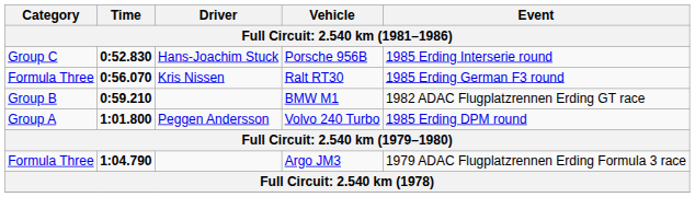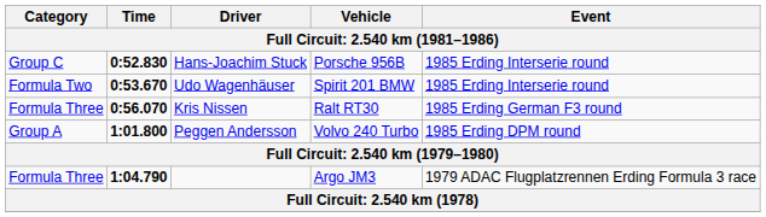 <table class="wikitable">
 <tr>
 <th>Category</th>
 <th>Time</th>
 <th>Driver</th>
 <th>Vehicle</th>
 <th>Event</th>
 </tr>
 <tr>
 <th colspan=5>Full Circuit: 2.540 km (1981–1986)</th>
 </tr>
 <tr>
 <td><a href='#'>Group C</a></td>
 <td><strong>0:52.830</strong></td>
 <td><a href='#'>Hans-Joachim Stuck</a></td>
 <td><a href='#'>Porsche 956B</a></td>
 <td><a href='#'>1985 Erding Interserie round</a></td>
 </tr>
 <tr>
+<td><a href='#'>Formula Two</a></td>
+<td><strong>0:53.670</strong></td>
+<td><a href='#'>Udo Wagenhäuser</a></td>
+<td><a href='#'>Spirit 201 BMW</a></td>
+<td><a href='#'>1985 Erding Interserie round</a></td>
+</tr>
+<tr>
 <td><a href='#'>Formula Three</a></td>
 <td><strong>0:56.070</strong></td>
 <td><a href='#'>Kris Nissen</a></td>
 <td><a href='#'>Ralt RT30</a></td>
 <td><a href='#'>1985 Erding German F3 round</a></td>
-</tr>
-<tr>
-<td><a href='#'>Group B</a></td>
-<td><strong>0:59.210</strong></td>
-<td></td>
-<td><a href='#'>BMW M1</a></td>
-<td>1982 ADAC Flugplatzrennen Erding GT race</td>
 </tr>
 <tr>
 <td><a href='#'>Group A</a></td>
 <td><strong>1:01.800</strong></td>
 <td><a href='#'>Peggen Andersson</a></td>
 <td><a href='#'>Volvo 240 Turbo</a></td>
 <td><a href='#'>1985 Erding DPM round</a></td>
 </tr>
 <tr>
 <th colspan=5>Full Circuit: 2.540 km (1979–1980)</th>
 </tr>
 <tr>
 <td><a href='#'>Formula Three</a></td>
 <td><strong>1:04.790</strong></td>
 <td></td>
 <td><a href='#'>Argo JM3</a></td>
 <td>1979 ADAC Flugplatzrennen Erding Formula 3 race</td>
 </tr>
 <tr>
 <th colspan=5>Full Circuit: 2.540 km (1978)</th>
 </tr>
 <tr>
 </tr>
 </table>
